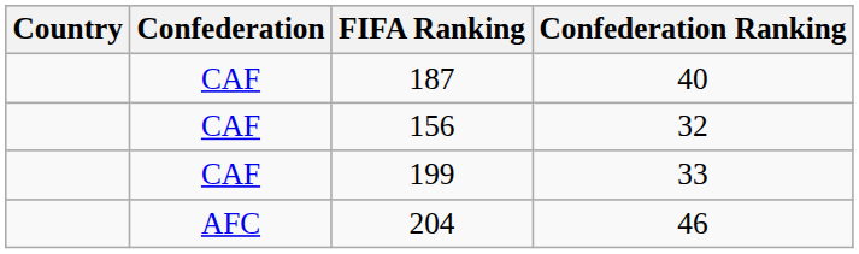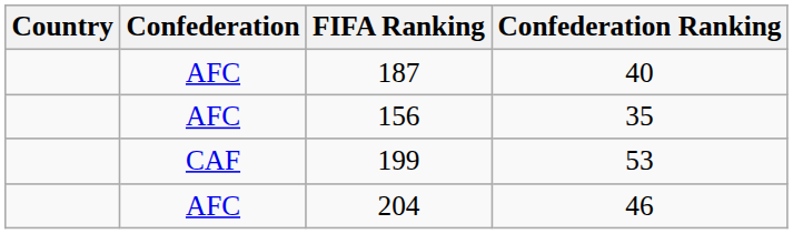 <table class="wikitable sortable" style="text-align: center;">
 <tr>
 <th>Country</th>
 <th>Confederation</th>
 <th>FIFA Ranking</th>
 <th>Confederation Ranking</th>
 </tr>
 <tr>
 <td align=left></td>
-<td><a href='#'>CAF</a></td>
+<td><a href='#'>AFC</a></td>
 <td>187</td>
 <td>40</td>
 </tr>
 <tr>
 <td align=left></td>
-<td><a href='#'>CAF</a></td>
+<td><a href='#'>AFC</a></td>
 <td>156</td>
-<td>32</td>
+<td>35</td>
 </tr>
 <tr>
 <td align=left></td>
 <td><a href='#'>CAF</a></td>
 <td>199</td>
-<td>33</td>
+<td>53</td>
 </tr>
 <tr>
 <td align=left></td>
 <td><a href='#'>AFC</a></td>
 <td>204</td>
 <td>46</td>
 </tr>
 </table>
